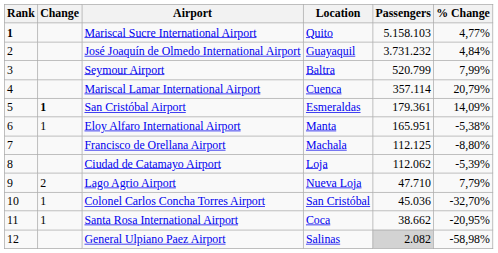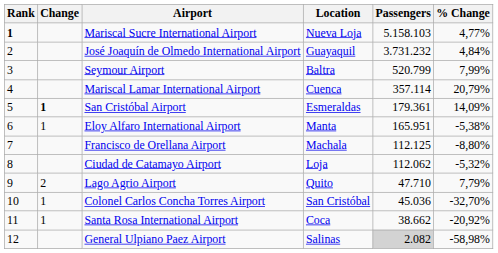 <table class="wikitable sortable">
 <tr>
 <th>Rank</th>
 <th>Change</th>
 <th>Airport</th>
 <th>Location</th>
 <th>Passengers</th>
 <th>% Change</th>
 </tr>
 <tr>
 <td><strong>1</strong></td>
 <td></td>
 <td><a href='#'>Mariscal Sucre International Airport</a></td>
-<td><a href='#'>Quito</a></td>
+<td><a href='#'>Nueva Loja</a></td>
 <td align="right">5.158.103</td>
 <td align="right"> 4,77%</td>
 </tr>
 <tr>
 <td>2</td>
 <td></td>
 <td><a href='#'>José Joaquín de Olmedo International Airport</a></td>
 <td><a href='#'>Guayaquil</a></td>
 <td align="right">3.731.232</td>
 <td align="right"> 4,84%</td>
 </tr>
 <tr>
 <td>3</td>
 <td></td>
 <td><a href='#'>Seymour Airport</a></td>
 <td><a href='#'>Baltra</a></td>
 <td align="right">520.799</td>
 <td align="right"> 7,99%</td>
 </tr>
 <tr>
 <td>4</td>
 <td></td>
 <td><a href='#'>Mariscal Lamar International Airport</a></td>
 <td><a href='#'>Cuenca</a></td>
 <td align="right">357.114</td>
 <td align="right"> 20,79%</td>
 </tr>
 <tr>
 <td>5</td>
 <td><strong> 1</strong></td>
 <td><a href='#'>San Cristóbal Airport</a></td>
 <td><a href='#'>Esmeraldas</a></td>
 <td align="right">179.361</td>
 <td align="right"> 14,09%</td>
 </tr>
 <tr>
 <td>6</td>
 <td> 1</td>
 <td><a href='#'>Eloy Alfaro International Airport</a></td>
 <td><a href='#'>Manta</a></td>
 <td align="right">165.951</td>
 <td align="right"> -5,38%</td>
 </tr>
 <tr>
 <td>7</td>
 <td></td>
 <td><a href='#'>Francisco de Orellana Airport</a></td>
 <td><a href='#'>Machala</a></td>
 <td align="right">112.125</td>
 <td align="right"> -8,80%</td>
 </tr>
 <tr>
 <td>8</td>
 <td></td>
 <td><a href='#'>Ciudad de Catamayo Airport</a></td>
 <td><a href='#'>Loja</a></td>
 <td align="right">112.062</td>
-<td align="right"> -5,39%</td>
+<td align="right"> -5,32%</td>
 </tr>
 <tr>
 <td>9</td>
 <td> 2</td>
 <td><a href='#'>Lago Agrio Airport</a></td>
-<td><a href='#'>Nueva Loja</a></td>
+<td><a href='#'>Quito</a></td>
 <td align="right">47.710</td>
 <td align="right"> 7,79%</td>
 </tr>
 <tr>
 <td>10</td>
 <td> 1</td>
 <td><a href='#'>Colonel Carlos Concha Torres Airport</a></td>
 <td><a href='#'>San Cristóbal</a></td>
 <td align="right">45.036</td>
 <td align="right"> -32,70%</td>
 </tr>
 <tr>
 <td>11</td>
 <td> 1</td>
 <td><a href='#'>Santa Rosa International Airport</a></td>
 <td><a href='#'>Coca</a></td>
 <td align="right">38.662</td>
-<td align="right"> -20,95%</td>
+<td align="right"> -20,92%</td>
 </tr>
 <tr>
 <td>12</td>
 <td></td>
 <td><a href='#'>General Ulpiano Paez Airport</a></td>
 <td><a href='#'>Salinas</a></td>
 <td align="right" style="background: lightgrey;">2.082</td>
 <td align="right"> -58,98%</td>
 </tr>
 </table>
